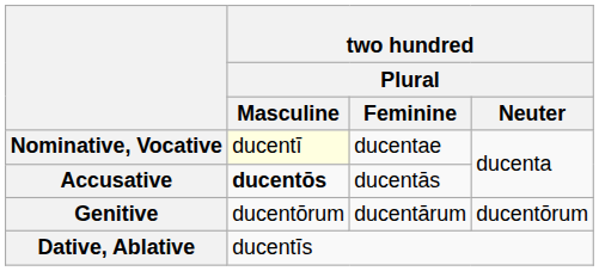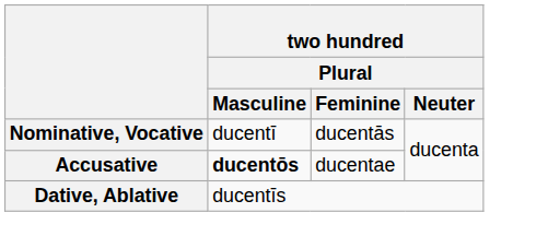 <table class="wikitable">
 <tr>
 <th rowspan="3"></th>
 <th colspan="3"><br>two hundred</th>
 </tr>
 <tr>
 <th colspan="3">Plural</th>
 </tr>
 <tr>
 <th>Masculine</th>
 <th>Feminine</th>
 <th>Neuter</th>
 </tr>
 <tr>
 <th>Nominative, Vocative</th>
-<td style="background: lightyellow;">ducentī</td>
-<td>ducentae</td>
+<td>ducentī</td>
+<td>ducentās</td>
 <td rowspan="2">ducenta</td>
 </tr>
 <tr>
 <th>Accusative</th>
 <td><strong>ducentōs</strong></td>
-<td>ducentās</td>
-</tr>
-<tr>
-<th>Genitive</th>
-<td>ducentōrum</td>
-<td>ducentārum</td>
-<td>ducentōrum</td>
+<td>ducentae</td>
 </tr>
 <tr>
 <th>Dative, Ablative</th>
 <td colspan="3">ducentīs</td>
 </tr>
 </table>
